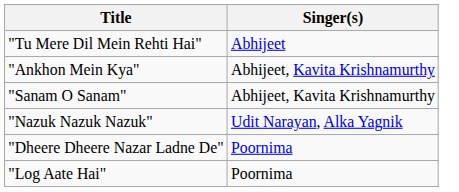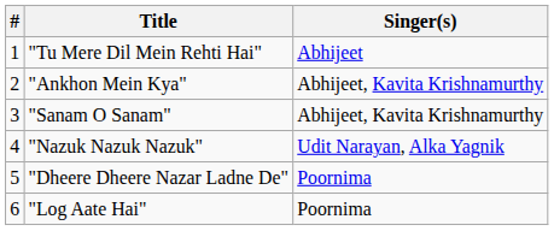 <table class="wikitable" style="font-size:95%;">
 <tr>
+<th>#</th>
 <th>Title</th>
 <th>Singer(s)</th>
 </tr>
 <tr>
+<td>1</td>
 <td>"Tu Mere Dil Mein Rehti Hai"</td>
 <td><a href='#'>Abhijeet</a></td>
 </tr>
 <tr>
+<td>2</td>
 <td>"Ankhon Mein Kya"</td>
 <td>Abhijeet, <a href='#'>Kavita Krishnamurthy</a></td>
 </tr>
 <tr>
+<td>3</td>
 <td>"Sanam O Sanam"</td>
 <td>Abhijeet, Kavita Krishnamurthy</td>
 </tr>
 <tr>
+<td>4</td>
 <td>"Nazuk Nazuk Nazuk"</td>
 <td><a href='#'>Udit Narayan</a>, <a href='#'>Alka Yagnik</a></td>
 </tr>
 <tr>
+<td>5</td>
 <td>"Dheere Dheere Nazar Ladne De"</td>
 <td><a href='#'>Poornima</a></td>
 </tr>
 <tr>
+<td>6</td>
 <td>"Log Aate Hai"</td>
 <td>Poornima</td>
 </tr>
 </table>
